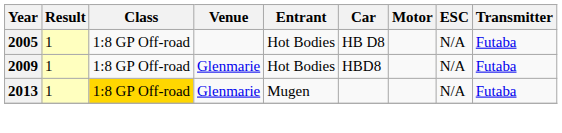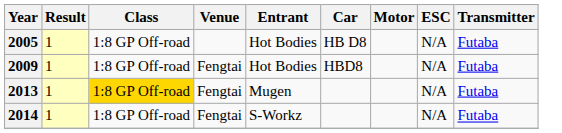 <table class="wikitable" style="font-size: 90%">
 <tr>
 <th>Year</th>
 <th>Result</th>
 <th>Class</th>
 <th>Venue</th>
 <th>Entrant</th>
 <th>Car</th>
 <th>Motor</th>
 <th>ESC</th>
 <th>Transmitter</th>
 </tr>
 <tr>
 <th>2005</th>
 <td style="background:#FFFFBF;">1</td>
 <td>1:8 GP Off-road</td>
 <td></td>
 <td>Hot Bodies</td>
 <td>HB D8</td>
 <td></td>
 <td>N/A</td>
 <td><a href='#'>Futaba</a></td>
 </tr>
 <tr>
 <th>2009</th>
 <td style="background:#FFFFBF;">1</td>
 <td>1:8 GP Off-road</td>
-<td><a href='#'>Glenmarie</a></td>
+<td>Fengtai</td>
 <td>Hot Bodies</td>
 <td>HBD8</td>
 <td></td>
 <td>N/A</td>
 <td><a href='#'>Futaba</a></td>
 </tr>
 <tr>
 <th>2013</th>
 <td style="background:#FFFFBF;">1</td>
 <td style="background: gold;">1:8 GP Off-road</td>
-<td><a href='#'>Glenmarie</a></td>
+<td>Fengtai</td>
 <td>Mugen</td>
+<td></td>
+<td></td>
+<td>N/A</td>
+<td><a href='#'>Futaba</a></td>
+</tr>
+<tr>
+<th>2014</th>
+<td style="background:#FFFFBF;">1</td>
+<td>1:8 GP Off-road</td>
+<td>Fengtai</td>
+<td>S-Workz</td>
 <td></td>
 <td></td>
 <td>N/A</td>
 <td><a href='#'>Futaba</a></td>
 </tr>
 <tr>
 </tr>
 </table>
